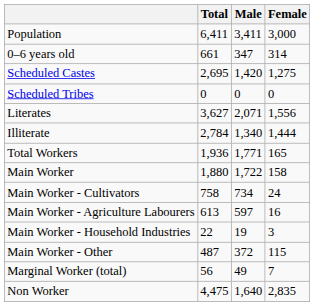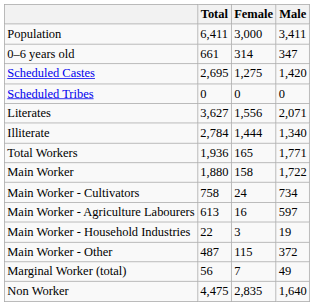 <table class="wikitable">
 <tr>
 <th></th>
 <th>Total</th>
+<th>Female</th>
 <th>Male</th>
-<th>Female</th>
 </tr>
 <tr>
 <td>Population</td>
 <td>6,411</td>
+<td>3,000</td>
 <td>3,411</td>
-<td>3,000</td>
 </tr>
 <tr>
 <td>0–6 years old</td>
 <td>661</td>
+<td>314</td>
 <td>347</td>
-<td>314</td>
 </tr>
 <tr>
 <td><a href='#'>Scheduled Castes</a></td>
 <td>2,695</td>
+<td>1,275</td>
 <td>1,420</td>
-<td>1,275</td>
 </tr>
 <tr>
 <td><a href='#'>Scheduled Tribes</a></td>
 <td>0</td>
 <td>0</td>
 <td>0</td>
 </tr>
 <tr>
 <td>Literates</td>
 <td>3,627</td>
+<td>1,556</td>
 <td>2,071</td>
-<td>1,556</td>
 </tr>
 <tr>
 <td>Illiterate</td>
 <td>2,784</td>
+<td>1,444</td>
 <td>1,340</td>
-<td>1,444</td>
 </tr>
 <tr>
 <td>Total Workers</td>
 <td>1,936</td>
+<td>165</td>
 <td>1,771</td>
-<td>165</td>
 </tr>
 <tr>
 <td>Main Worker</td>
 <td>1,880</td>
+<td>158</td>
 <td>1,722</td>
-<td>158</td>
 </tr>
 <tr>
 <td>Main Worker - Cultivators</td>
 <td>758</td>
+<td>24</td>
 <td>734</td>
-<td>24</td>
 </tr>
 <tr>
 <td>Main Worker - Agriculture Labourers</td>
 <td>613</td>
+<td>16</td>
 <td>597</td>
-<td>16</td>
 </tr>
 <tr>
 <td>Main Worker - Household Industries</td>
 <td>22</td>
+<td>3</td>
 <td>19</td>
-<td>3</td>
 </tr>
 <tr>
 <td>Main Worker - Other</td>
 <td>487</td>
+<td>115</td>
 <td>372</td>
-<td>115</td>
 </tr>
 <tr>
 <td>Marginal Worker (total)</td>
 <td>56</td>
+<td>7</td>
 <td>49</td>
-<td>7</td>
 </tr>
 <tr>
 <td>Non Worker</td>
 <td>4,475</td>
+<td>2,835</td>
 <td>1,640</td>
-<td>2,835</td>
 </tr>
 </table>
